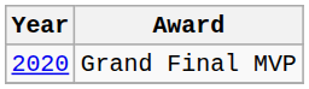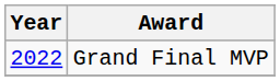 <table class="wikitable collapsible">
 <tr>
 <th>Year</th>
 <th>Award</th>
 </tr>
 <tr>
-<td><a href='#'>2020</a></td>
+<td><a href='#'>2022</a></td>
 <td>Grand Final MVP</td>
 </tr>
 <tr>
 </tr>
 </table>
